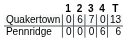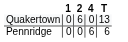 <table style="border-collapse: collapse;">
 <tr>
 <th style="text-align: left;"></th>
 <th style="text-align: center; padding: 0px 3px 0px 3px; width:12px;">1</th>
 <th style="text-align: center; padding: 0px 3px 0px 3px; width:12px;">2</th>
-<th style="text-align: center; padding: 0px 3px 0px 3px; width:12px;">3</th>
 <th style="text-align: center; padding: 0px 3px 0px 3px; width:12px;">4</th>
 <th style="text-align: center; padding: 0px 3px 0px 3px; width:12px;">T</th>
 </tr>
 <tr>
 <td style="background: #f8f9fa; text-align: left; border-bottom: 1px solid black; padding: 0px 3px 0px 3px;">Quakertown</td>
 <td style="background: #f8f9fa; border-left: 1px solid black; border-bottom: 1px solid black; text-align: right; padding: 0px 3px 0px 3px;">0</td>
 <td style="background: #f8f9fa; border-left: 1px solid black; border-bottom: 1px solid black; text-align: right; padding: 0px 3px 0px 3px;">6</td>
-<td style="background: #f8f9fa; border-left: 1px solid black; border-bottom: 1px solid black; text-align: right; padding: 0px 3px 0px 3px;">7</td>
 <td style="background: #f8f9fa; border-left: 1px solid black; border-bottom: 1px solid black; text-align: right; padding: 0px 3px 0px 3px;">0</td>
 <td style="background: #f8f9fa; border-left: 1px solid black; border-bottom: 1px solid black; text-align: right; padding: 0px 3px 0px 3px;">13</td>
 </tr>
 <tr>
 <td style="text-align: left; padding: 0px 3px 0px 3px;">Pennridge</td>
 <td style="border-left: 1px solid black; text-align: right; padding: 0px 3px 0px 3px;">0</td>
 <td style="border-left: 1px solid black; text-align: right; padding: 0px 3px 0px 3px;">0</td>
-<td style="border-left: 1px solid black; text-align: right; padding: 0px 3px 0px 3px;">0</td>
 <td style="border-left: 1px solid black; text-align: right; padding: 0px 3px 0px 3px;">6</td>
 <td style="border-left: 1px solid black; text-align: right; padding: 0px 3px 0px 3px;">6</td>
 </tr>
 </table>
